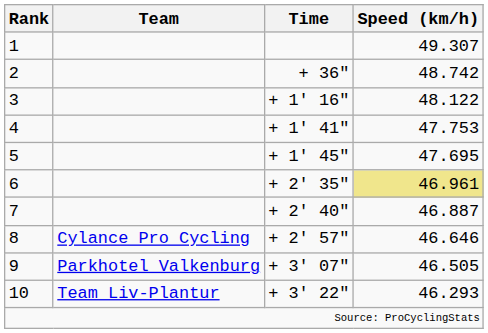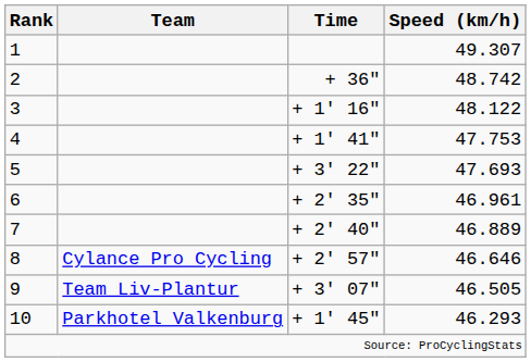 <table class="wikitable">
 <tr>
 <th>Rank</th>
 <th>Team</th>
 <th>Time</th>
 <th>Speed (km/h)</th>
 </tr>
 <tr>
 <td>1</td>
 <td></td>
 <td align="right"></td>
 <td align="right">49.307</td>
 </tr>
 <tr>
 <td>2</td>
 <td></td>
 <td align="right">+ 36"</td>
 <td align="right">48.742</td>
 </tr>
 <tr>
 <td>3</td>
 <td></td>
 <td align="right">+ 1' 16"</td>
 <td align="right">48.122</td>
 </tr>
 <tr>
 <td>4</td>
 <td></td>
 <td align="right">+ 1' 41"</td>
 <td align="right">47.753</td>
 </tr>
 <tr>
 <td>5</td>
 <td></td>
-<td align="right">+ 1' 45"</td>
-<td align="right">47.695</td>
+<td align="right">+ 3' 22"</td>
+<td align="right">47.693</td>
 </tr>
 <tr>
 <td>6</td>
 <td></td>
 <td align="right">+ 2' 35"</td>
-<td align="right" style="background: khaki;">46.961</td>
+<td align="right">46.961</td>
 </tr>
 <tr>
 <td>7</td>
 <td></td>
 <td align="right">+ 2' 40"</td>
-<td align="right">46.887</td>
+<td align="right">46.889</td>
 </tr>
 <tr>
 <td>8</td>
 <td><a href='#'>Cylance Pro Cycling</a></td>
 <td align="right">+ 2' 57"</td>
 <td align="right">46.646</td>
 </tr>
 <tr>
 <td>9</td>
-<td><a href='#'>Parkhotel Valkenburg</a></td>
+<td><a href='#'>Team Liv-Plantur</a></td>
 <td align="right">+ 3' 07"</td>
 <td align="right">46.505</td>
 </tr>
 <tr>
 <td>10</td>
-<td><a href='#'>Team Liv-Plantur</a></td>
-<td align="right">+ 3' 22"</td>
+<td><a href='#'>Parkhotel Valkenburg</a></td>
+<td align="right">+ 1' 45"</td>
 <td align="right">46.293</td>
 </tr>
 <tr>
 <td colspan="4" style="font-size: 0.75em; text-align: right"><small>Source: ProCyclingStats</small></td>
 </tr>
 </table>
